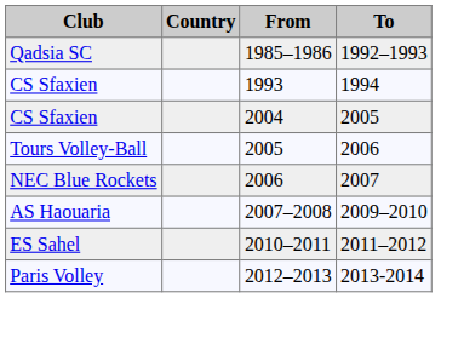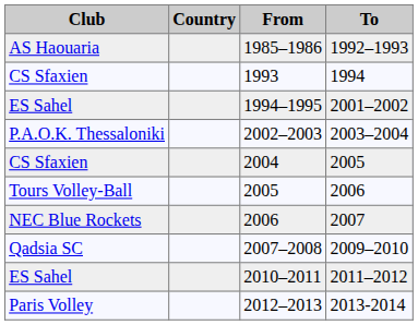 <table bgcolor="#f7f8ff" cellpadding="3" cellspacing="0" border="1" style="font-size: 95%; border: gray solid 1px; border-collapse: collapse;">
 <tr bgcolor="#CCCCCC">
 <td align="center"><strong>Club</strong></td>
 <td align="center"><strong>Country</strong></td>
 <td align="center"><strong>From</strong></td>
 <td align="center"><strong>To</strong></td>
 </tr>
 <tr bgcolor="#EFEFEF" align="left">
-<td><a href='#'>Qadsia SC</a></td>
+<td><a href='#'>AS Haouaria</a></td>
 <td></td>
 <td>1985–1986</td>
 <td>1992–1993</td>
 </tr>
 <tr align="left">
 <td><a href='#'>CS Sfaxien</a></td>
 <td></td>
 <td>1993</td>
 <td>1994</td>
+</tr>
+<tr bgcolor="#EFEFEF" align="left">
+<td><a href='#'>ES Sahel</a></td>
+<td></td>
+<td>1994–1995</td>
+<td>2001–2002</td>
+</tr>
+<tr align="left">
+<td><a href='#'>P.A.O.K. Thessaloniki</a></td>
+<td></td>
+<td>2002–2003</td>
+<td>2003–2004</td>
 </tr>
 <tr bgcolor="#EFEFEF" align="left">
 <td><a href='#'>CS Sfaxien</a></td>
 <td></td>
 <td>2004</td>
 <td>2005</td>
 </tr>
 <tr align="left">
 <td><a href='#'>Tours Volley-Ball</a></td>
 <td></td>
 <td>2005</td>
 <td>2006</td>
 </tr>
 <tr bgcolor="#EFEFEF" align="left">
 <td><a href='#'>NEC Blue Rockets</a></td>
 <td></td>
 <td>2006</td>
 <td>2007</td>
 </tr>
 <tr align="left">
-<td><a href='#'>AS Haouaria</a></td>
+<td><a href='#'>Qadsia SC</a></td>
 <td></td>
 <td>2007–2008</td>
 <td>2009–2010</td>
 </tr>
 <tr bgcolor="#EFEFEF" align="left">
 <td><a href='#'>ES Sahel</a></td>
 <td></td>
 <td>2010–2011</td>
 <td>2011–2012</td>
 </tr>
 <tr align="left">
 <td><a href='#'>Paris Volley</a></td>
 <td></td>
 <td>2012–2013</td>
 <td>2013-2014</td>
 </tr>
 </table>
